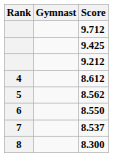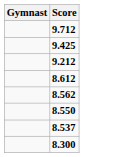 <table class="wikitable sortable">
 <tr>
-<th scope="col">Rank</th>
 <th scope="col">Gymnast</th>
 <th scope="col">Score</th>
 </tr>
 <tr>
-<th scope="row"></th>
 <td></td>
 <td><strong>9.712</strong></td>
 </tr>
 <tr>
-<th scope="row"></th>
 <td></td>
 <td><strong>9.425</strong></td>
 </tr>
 <tr>
-<th scope="row"></th>
 <td></td>
 <td><strong>9.212</strong></td>
 </tr>
 <tr>
-<th scope="row">4</th>
 <td></td>
 <td><strong>8.612</strong></td>
 </tr>
 <tr>
-<th scope="row">5</th>
 <td></td>
 <td><strong>8.562</strong></td>
 </tr>
 <tr>
-<th scope="row">6</th>
 <td></td>
 <td><strong>8.550</strong></td>
 </tr>
 <tr>
-<th scope="row">7</th>
 <td></td>
 <td><strong>8.537</strong></td>
 </tr>
 <tr>
-<th scope="row">8</th>
 <td></td>
 <td><strong>8.300</strong></td>
 </tr>
 </table>
